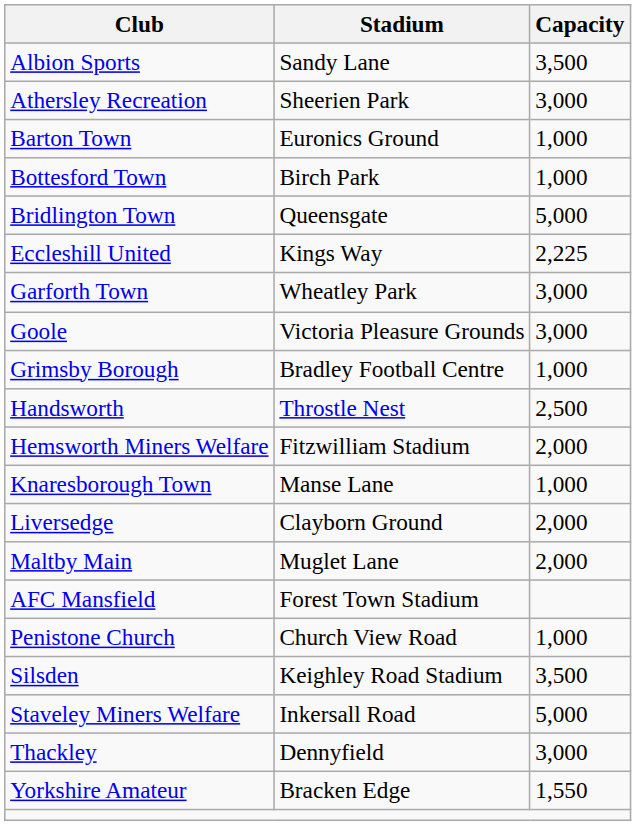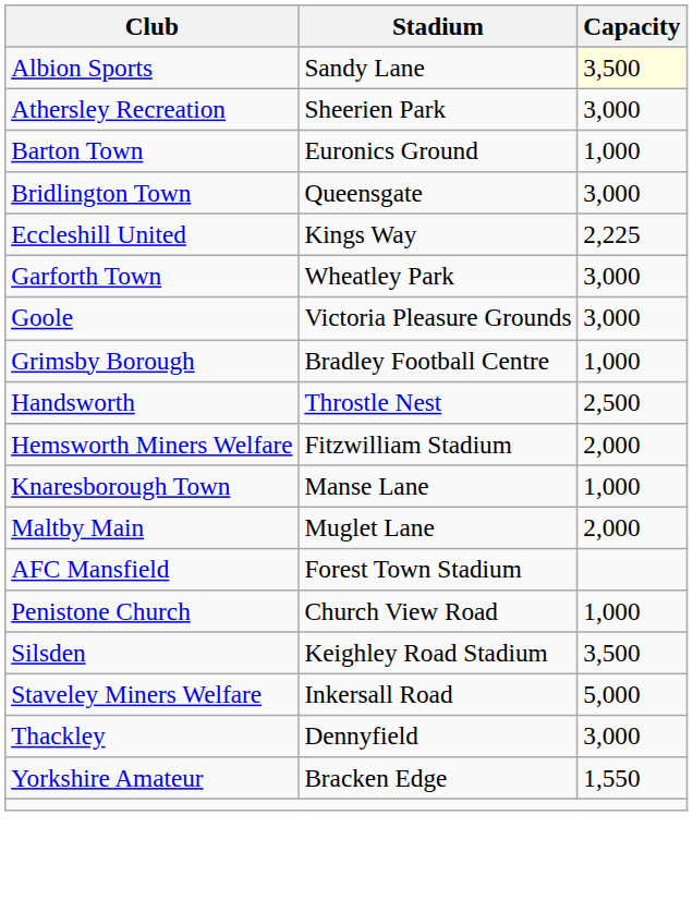 <table class="wikitable sortable" style="font-size:95%">
 <tr>
 <th>Club</th>
 <th>Stadium</th>
 <th>Capacity</th>
 </tr>
 <tr>
 <td><a href='#'>Albion Sports</a></td>
 <td>Sandy Lane</td>
-<td>3,500</td>
+<td style="background: lightyellow;">3,500</td>
 </tr>
 <tr>
 <td><a href='#'>Athersley Recreation</a></td>
 <td>Sheerien Park</td>
 <td>3,000</td>
 </tr>
 <tr>
 <td><a href='#'>Barton Town</a></td>
 <td>Euronics Ground</td>
 <td>1,000</td>
 </tr>
 <tr>
-<td><a href='#'>Bottesford Town</a></td>
-<td>Birch Park</td>
-<td>1,000</td>
-</tr>
-<tr>
 <td><a href='#'>Bridlington Town</a></td>
 <td>Queensgate</td>
-<td>5,000</td>
+<td>3,000</td>
 </tr>
 <tr>
 <td><a href='#'>Eccleshill United</a></td>
 <td>Kings Way</td>
 <td>2,225</td>
 </tr>
 <tr>
 <td><a href='#'>Garforth Town</a></td>
 <td>Wheatley Park</td>
 <td>3,000</td>
 </tr>
 <tr>
 <td><a href='#'>Goole</a></td>
 <td>Victoria Pleasure Grounds</td>
 <td>3,000</td>
 </tr>
 <tr>
 <td><a href='#'>Grimsby Borough</a></td>
 <td>Bradley Football Centre</td>
 <td>1,000</td>
 </tr>
 <tr>
 <td><a href='#'>Handsworth</a></td>
 <td><a href='#'>Throstle Nest</a></td>
 <td>2,500</td>
 </tr>
 <tr>
 <td><a href='#'>Hemsworth Miners Welfare</a></td>
 <td>Fitzwilliam Stadium</td>
 <td>2,000</td>
 </tr>
 <tr>
 <td><a href='#'>Knaresborough Town</a></td>
 <td>Manse Lane</td>
 <td>1,000</td>
-</tr>
-<tr>
-<td><a href='#'>Liversedge</a></td>
-<td>Clayborn Ground</td>
-<td>2,000</td>
 </tr>
 <tr>
 <td><a href='#'>Maltby Main</a></td>
 <td>Muglet Lane</td>
 <td>2,000</td>
 </tr>
 <tr>
 <td><a href='#'>AFC Mansfield</a></td>
 <td>Forest Town Stadium</td>
 <td></td>
 </tr>
 <tr>
 <td><a href='#'>Penistone Church</a></td>
 <td>Church View Road</td>
 <td>1,000</td>
 </tr>
 <tr>
 <td><a href='#'>Silsden</a></td>
 <td>Keighley Road Stadium</td>
 <td>3,500</td>
 </tr>
 <tr>
 <td><a href='#'>Staveley Miners Welfare</a></td>
 <td>Inkersall Road</td>
 <td>5,000</td>
 </tr>
 <tr>
 <td><a href='#'>Thackley</a></td>
 <td>Dennyfield</td>
 <td>3,000</td>
 </tr>
 <tr>
 <td><a href='#'>Yorkshire Amateur</a></td>
 <td>Bracken Edge</td>
 <td>1,550</td>
 </tr>
 <tr>
 <td colspan=3></td>
 </tr>
 </table>
